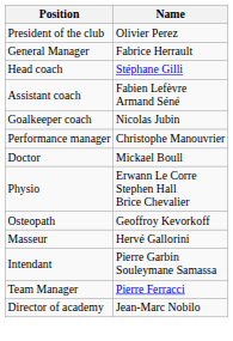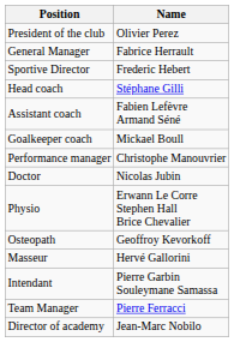 <table class="wikitable">
 <tr>
 <th>Position</th>
 <th>Name</th>
 </tr>
 <tr>
 <td>President of the club</td>
 <td>Olivier Perez</td>
 </tr>
 <tr>
 <td>General Manager</td>
 <td>Fabrice Herrault</td>
 </tr>
 <tr>
+<td>Sportive Director</td>
+<td>Frederic Hebert</td>
+</tr>
+<tr>
 <td>Head coach</td>
 <td><a href='#'>Stéphane Gilli</a></td>
 </tr>
 <tr>
 <td>Assistant coach</td>
 <td>Fabien Lefèvre <br> Armand Séné</td>
 </tr>
 <tr>
 <td>Goalkeeper coach</td>
-<td>Nicolas Jubin</td>
+<td>Mickael Boull</td>
 </tr>
 <tr>
 <td>Performance manager</td>
 <td>Christophe Manouvrier</td>
 </tr>
 <tr>
 <td>Doctor</td>
-<td>Mickael Boull</td>
+<td>Nicolas Jubin</td>
 </tr>
 <tr>
 <td>Physio</td>
 <td>Erwann Le Corre <br> Stephen Hall <br> Brice Chevalier</td>
 </tr>
 <tr>
 <td>Osteopath</td>
 <td>Geoffroy Kevorkoff</td>
 </tr>
 <tr>
 <td>Masseur</td>
 <td>Hervé Gallorini</td>
 </tr>
 <tr>
 <td>Intendant</td>
 <td>Pierre Garbin <br> Souleymane Samassa</td>
 </tr>
 <tr>
 <td>Team Manager</td>
 <td><a href='#'>Pierre Ferracci</a></td>
 </tr>
 <tr>
 <td>Director of academy</td>
 <td>Jean-Marc Nobilo</td>
 </tr>
 </table>
